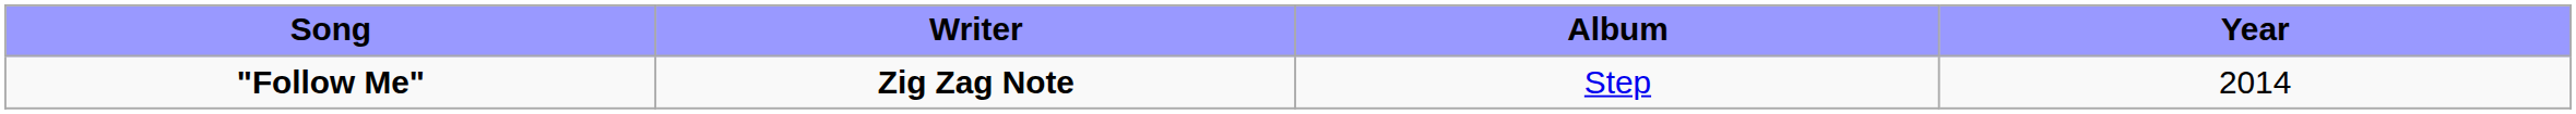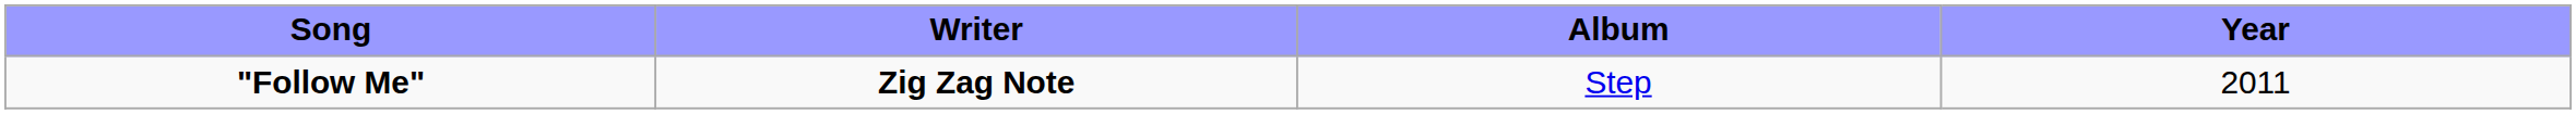 <table class="wikitable" style="margin:0.5em auto; clear:both; text-align:center; width:100%">
 <tr>
 <th width="500" style="background: #99F;">Song</th>
 <th width="500" style="background: #99F;">Writer</th>
 <th width="500" style="background: #99F;">Album</th>
 <th width="500" style="background: #99F;">Year</th>
 </tr>
 <tr>
 <td><strong>"Follow Me"</strong></td>
 <td><strong>Zig Zag Note</strong></td>
 <td><a href='#'>Step</a></td>
-<td>2014</td>
+<td>2011</td>
 </tr>
 </table>
